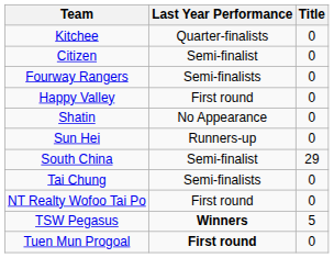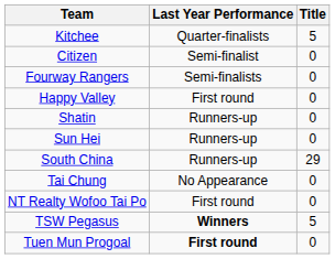 <table class="wikitable" style="text-align: center" border="1">
 <tr>
 <th>Team</th>
 <th>Last Year Performance</th>
 <th>Title</th>
 </tr>
 <tr>
 <td><a href='#'>Kitchee</a></td>
 <td>Quarter-finalists</td>
-<td>0</td>
+<td>5</td>
 </tr>
 <tr>
 <td><a href='#'>Citizen</a></td>
 <td>Semi-finalist</td>
 <td>0</td>
 </tr>
 <tr>
 <td><a href='#'>Fourway Rangers</a></td>
 <td>Semi-finalists</td>
 <td>0</td>
 </tr>
 <tr>
 <td><a href='#'>Happy Valley</a></td>
 <td>First round</td>
 <td>0</td>
 </tr>
 <tr>
 <td><a href='#'>Shatin</a></td>
-<td>No Appearance</td>
+<td>Runners-up</td>
 <td>0</td>
 </tr>
 <tr>
 <td><a href='#'>Sun Hei</a></td>
 <td>Runners-up</td>
 <td>0</td>
 </tr>
 <tr>
 <td><a href='#'>South China</a></td>
-<td>Semi-finalist</td>
+<td>Runners-up</td>
 <td>29</td>
 </tr>
 <tr>
 <td><a href='#'>Tai Chung</a></td>
-<td>Semi-finalists</td>
+<td>No Appearance</td>
 <td>0</td>
 </tr>
 <tr>
 <td><a href='#'>NT Realty Wofoo Tai Po</a></td>
 <td>First round</td>
 <td>0</td>
 </tr>
 <tr>
 <td><a href='#'>TSW Pegasus</a></td>
 <td><strong>Winners</strong></td>
 <td>5</td>
 </tr>
 <tr>
 <td><a href='#'>Tuen Mun Progoal</a></td>
 <td><strong>First round</strong></td>
 <td>0</td>
 </tr>
 </table>
